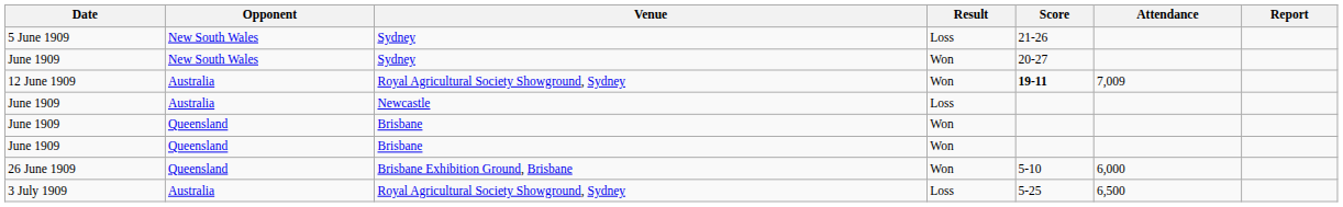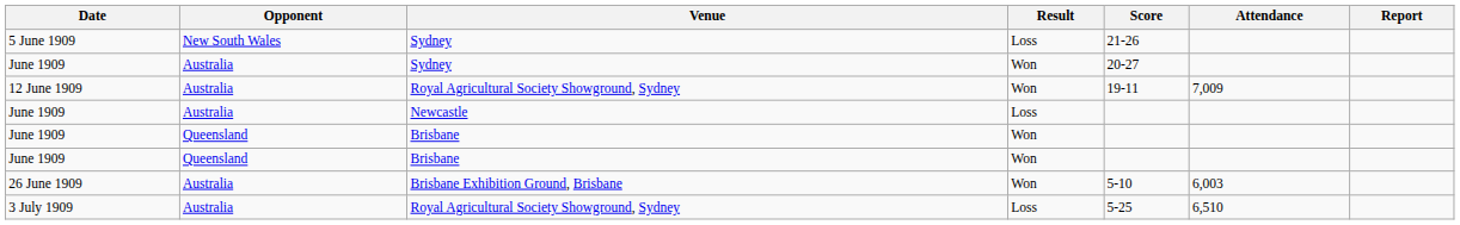 <table class="wikitable" style="font-size:75%;" width="100%">
 <tr>
 <th>Date</th>
 <th>Opponent</th>
 <th>Venue</th>
 <th>Result</th>
 <th>Score</th>
 <th>Attendance</th>
 <th>Report</th>
 </tr>
 <tr>
 <td>5 June 1909</td>
 <td><a href='#'>New South Wales</a></td>
 <td><a href='#'>Sydney</a></td>
 <td>Loss</td>
 <td>21-26</td>
 <td></td>
 <td></td>
 </tr>
 <tr>
 <td>June 1909</td>
-<td><a href='#'>New South Wales</a></td>
+<td><a href='#'>Australia</a></td>
 <td><a href='#'>Sydney</a></td>
 <td>Won</td>
 <td>20-27</td>
 <td></td>
 <td></td>
 </tr>
 <tr>
 <td>12 June 1909</td>
 <td><a href='#'>Australia</a></td>
 <td><a href='#'>Royal Agricultural Society Showground</a>, <a href='#'>Sydney</a></td>
 <td>Won</td>
-<td><strong>19-11</strong></td>
+<td>19-11</td>
 <td>7,009</td>
 <td></td>
 </tr>
 <tr>
 <td>June 1909</td>
 <td><a href='#'>Australia</a></td>
 <td><a href='#'>Newcastle</a></td>
 <td>Loss</td>
 <td></td>
 <td></td>
 <td></td>
 </tr>
 <tr>
 <td>June 1909</td>
 <td><a href='#'>Queensland</a></td>
 <td><a href='#'>Brisbane</a></td>
 <td>Won</td>
 <td></td>
 <td></td>
 <td></td>
 </tr>
 <tr>
 <td>June 1909</td>
 <td><a href='#'>Queensland</a></td>
 <td><a href='#'>Brisbane</a></td>
 <td>Won</td>
 <td></td>
 <td></td>
 <td></td>
 </tr>
 <tr>
 <td>26 June 1909</td>
-<td><a href='#'>Queensland</a></td>
+<td><a href='#'>Australia</a></td>
 <td><a href='#'>Brisbane Exhibition Ground</a>, <a href='#'>Brisbane</a></td>
 <td>Won</td>
 <td>5-10</td>
-<td>6,000</td>
+<td>6,003</td>
 <td></td>
 </tr>
 <tr>
 <td>3 July 1909</td>
 <td><a href='#'>Australia</a></td>
 <td><a href='#'>Royal Agricultural Society Showground</a>, <a href='#'>Sydney</a></td>
 <td>Loss</td>
 <td>5-25</td>
-<td>6,500</td>
+<td>6,510</td>
 <td></td>
 </tr>
 </table>
